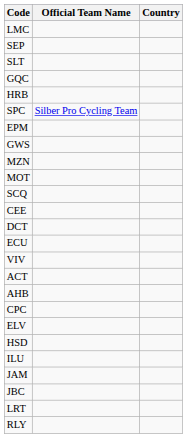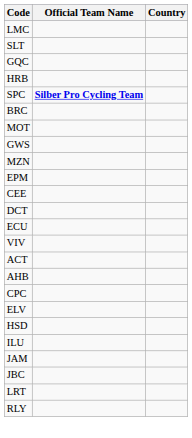 <table class="wikitable">
 <tr style="background:#ccf;">
 <th>Code</th>
 <th>Official Team Name</th>
 <th>Country</th>
 </tr>
 <tr>
 <td>LMC</td>
-<td></td>
-<td></td>
-</tr>
-<tr>
-<td>SEP</td>
 <td></td>
 <td></td>
 </tr>
 <tr>
 <td>SLT</td>
 <td></td>
 <td></td>
 </tr>
 <tr>
 <td>GQC</td>
 <td></td>
 <td></td>
 </tr>
 <tr>
 <td>HRB</td>
 <td></td>
 <td></td>
 </tr>
 <tr>
 <td>SPC</td>
-<td><a href='#'>Silber Pro Cycling Team</a></td>
+<td><strong><a href='#'>Silber Pro Cycling Team</a></strong></td>
 <td></td>
 </tr>
 <tr>
-<td>EPM</td>
+<td>BRC</td>
+<td></td>
+<td></td>
+</tr>
+<tr>
+<td>MOT</td>
 <td></td>
 <td></td>
 </tr>
 <tr>
 <td>GWS</td>
 <td></td>
 <td></td>
 </tr>
 <tr>
 <td>MZN</td>
 <td></td>
 <td></td>
 </tr>
 <tr>
-<td>MOT</td>
-<td></td>
-<td></td>
-</tr>
-<tr>
-<td>SCQ</td>
+<td>EPM</td>
 <td></td>
 <td></td>
 </tr>
 <tr>
 <td>CEE</td>
 <td></td>
 <td></td>
 </tr>
 <tr>
 <td>DCT</td>
 <td></td>
 <td></td>
 </tr>
 <tr>
 <td>ECU</td>
 <td></td>
 <td></td>
 </tr>
 <tr>
 <td>VIV</td>
 <td></td>
 <td></td>
 </tr>
 <tr>
 <td>ACT</td>
 <td></td>
 <td></td>
 </tr>
 <tr>
 <td>AHB</td>
 <td></td>
 <td></td>
 </tr>
 <tr>
 <td>CPC</td>
 <td></td>
 <td></td>
 </tr>
 <tr>
 <td>ELV</td>
 <td></td>
 <td></td>
 </tr>
 <tr>
 <td>HSD</td>
 <td></td>
 <td></td>
 </tr>
 <tr>
 <td>ILU</td>
 <td></td>
 <td></td>
 </tr>
 <tr>
 <td>JAM</td>
 <td></td>
 <td></td>
 </tr>
 <tr>
 <td>JBC</td>
 <td></td>
 <td></td>
 </tr>
 <tr>
 <td>LRT</td>
 <td></td>
 <td></td>
 </tr>
 <tr>
 <td>RLY</td>
 <td></td>
 <td></td>
 </tr>
 </table>
